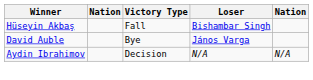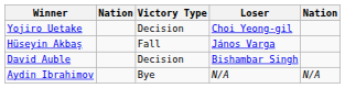 <table class="wikitable sortable" style="text-align:left;">
 <tr>
 <th>Winner</th>
 <th>Nation</th>
 <th>Victory Type</th>
 <th>Loser</th>
 <th>Nation</th>
 </tr>
 <tr>
+<td><a href='#'>Yojiro Uetake</a></td>
+<td></td>
+<td>Decision</td>
+<td><a href='#'>Choi Yeong-gil</a></td>
+<td></td>
+</tr>
+<tr>
 <td><a href='#'>Hüseyin Akbaş</a></td>
 <td></td>
 <td>Fall</td>
-<td><a href='#'>Bishambar Singh</a></td>
+<td><a href='#'>János Varga</a></td>
 <td></td>
 </tr>
 <tr>
 <td><a href='#'>David Auble</a></td>
 <td></td>
-<td>Bye</td>
-<td><a href='#'>János Varga</a></td>
+<td>Decision</td>
+<td><a href='#'>Bishambar Singh</a></td>
 <td></td>
 </tr>
 <tr>
 <td><a href='#'>Aydin Ibrahimov</a></td>
 <td></td>
-<td>Decision</td>
+<td>Bye</td>
 <td><em>N/A</em></td>
 <td><em>N/A</em></td>
 </tr>
 </table>
